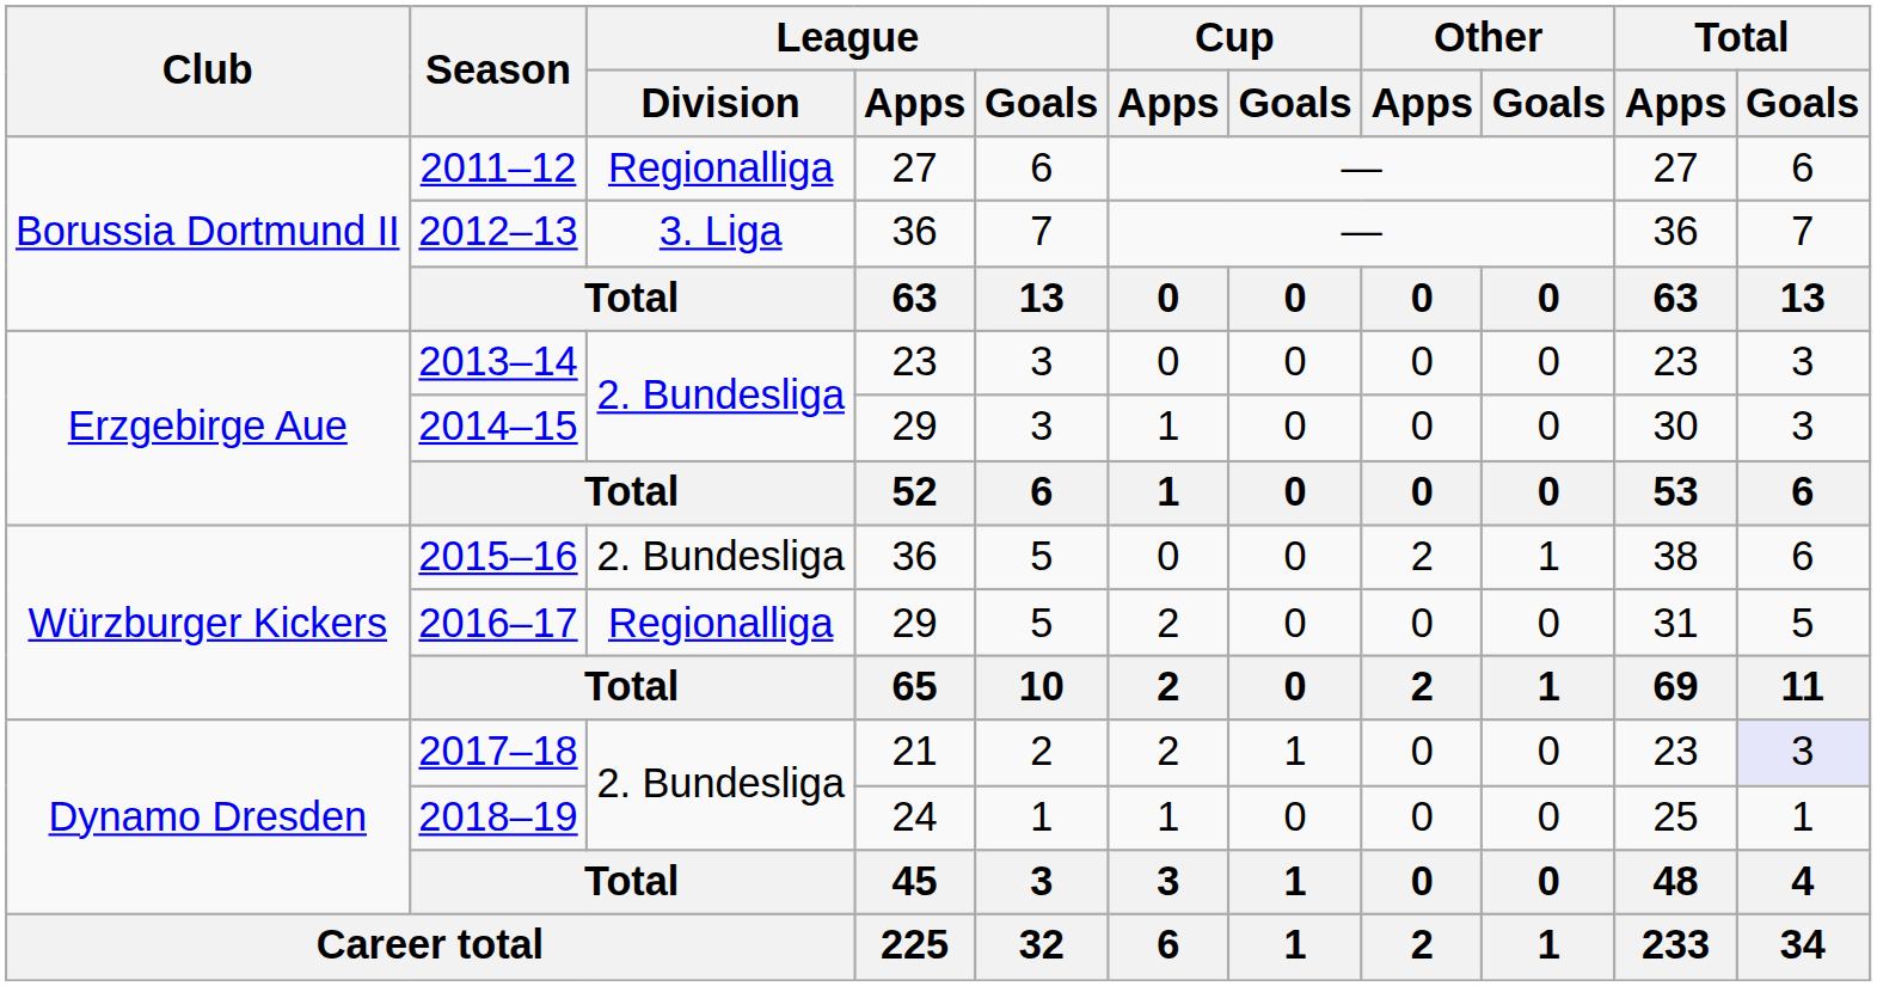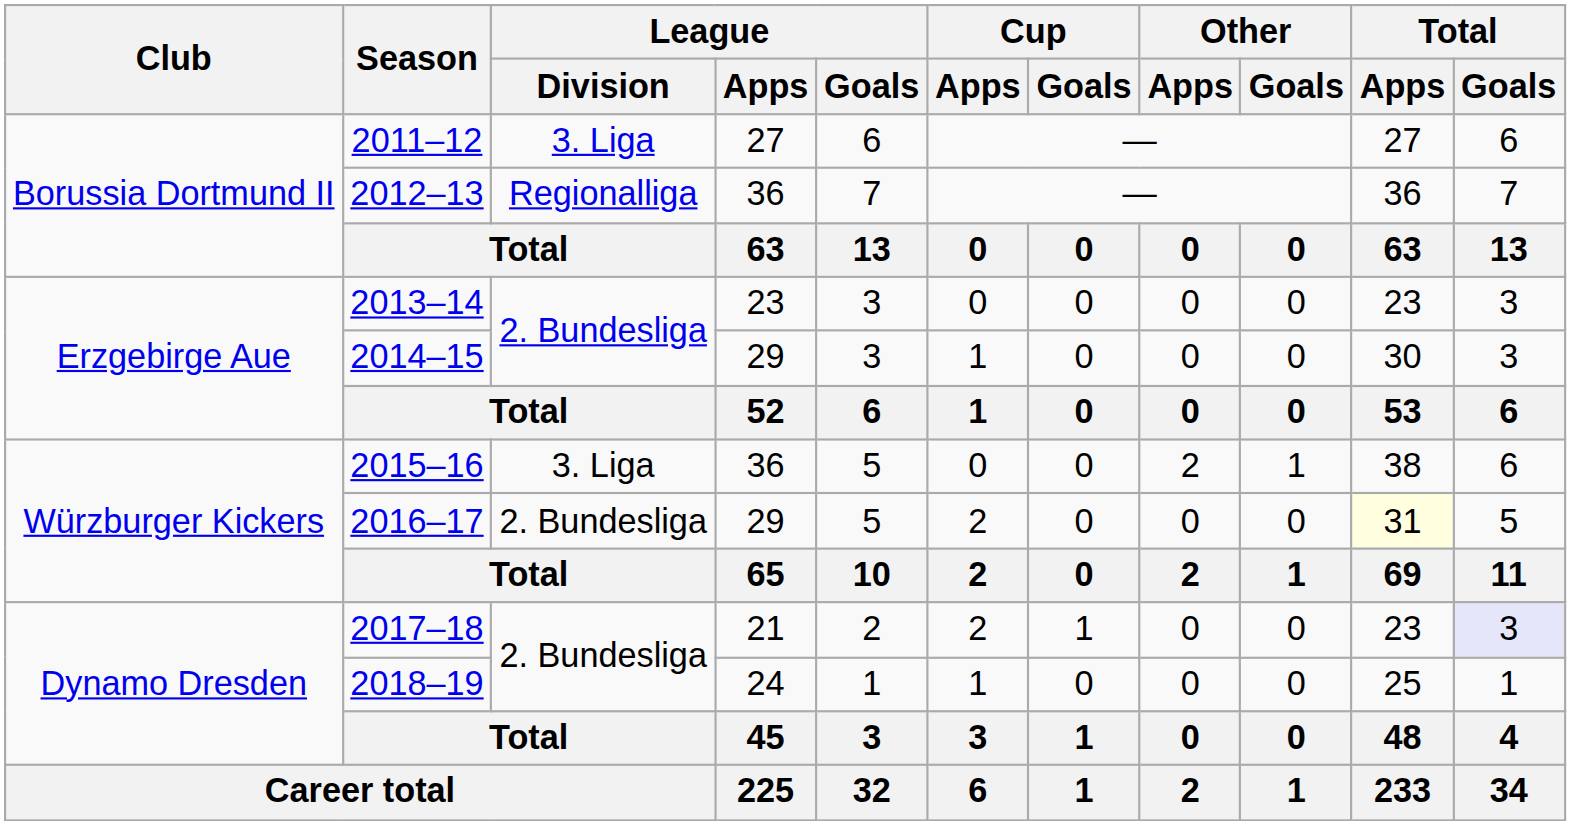 <table class="wikitable" style="text-align: center">
 <tr>
 <th rowspan="2">Club</th>
 <th rowspan="2">Season</th>
 <th colspan="3">League</th>
 <th colspan="2">Cup</th>
 <th colspan="2">Other</th>
 <th colspan="2">Total</th>
 </tr>
 <tr>
 <th>Division</th>
 <th>Apps</th>
 <th>Goals</th>
 <th>Apps</th>
 <th>Goals</th>
 <th>Apps</th>
 <th>Goals</th>
 <th>Apps</th>
 <th>Goals</th>
 </tr>
 <tr>
 <td rowspan="3"><a href='#'>Borussia Dortmund II</a></td>
 <td><a href='#'>2011–12</a></td>
-<td><a href='#'>Regionalliga</a></td>
+<td><a href='#'>3. Liga</a></td>
 <td>27</td>
 <td>6</td>
 <td colspan=4>—</td>
 <td>27</td>
 <td>6</td>
 </tr>
 <tr>
 <td><a href='#'>2012–13</a></td>
-<td><a href='#'>3. Liga</a></td>
+<td><a href='#'>Regionalliga</a></td>
 <td>36</td>
 <td>7</td>
 <td colspan=4>—</td>
 <td>36</td>
 <td>7</td>
 </tr>
 <tr>
 <th colspan="2">Total</th>
 <th>63</th>
 <th>13</th>
 <th>0</th>
 <th>0</th>
 <th>0</th>
 <th>0</th>
 <th>63</th>
 <th>13</th>
 </tr>
 <tr>
 <td rowspan="3"><a href='#'>Erzgebirge Aue</a></td>
 <td><a href='#'>2013–14</a></td>
 <td rowspan="2"><a href='#'>2. Bundesliga</a></td>
 <td>23</td>
 <td>3</td>
 <td>0</td>
 <td>0</td>
 <td>0</td>
 <td>0</td>
 <td>23</td>
 <td>3</td>
 </tr>
 <tr>
 <td><a href='#'>2014–15</a></td>
 <td>29</td>
 <td>3</td>
 <td>1</td>
 <td>0</td>
 <td>0</td>
 <td>0</td>
 <td>30</td>
 <td>3</td>
 </tr>
 <tr>
 <th colspan="2">Total</th>
 <th>52</th>
 <th>6</th>
 <th>1</th>
 <th>0</th>
 <th>0</th>
 <th>0</th>
 <th>53</th>
 <th>6</th>
 </tr>
 <tr>
 <td rowspan="3"><a href='#'>Würzburger Kickers</a></td>
 <td><a href='#'>2015–16</a></td>
-<td>2. Bundesliga</td>
+<td>3. Liga</td>
 <td>36</td>
 <td>5</td>
 <td>0</td>
 <td>0</td>
 <td>2</td>
 <td>1</td>
 <td>38</td>
 <td>6</td>
 </tr>
 <tr>
 <td><a href='#'>2016–17</a></td>
-<td><a href='#'>Regionalliga</a></td>
+<td>2. Bundesliga</td>
 <td>29</td>
 <td>5</td>
 <td>2</td>
 <td>0</td>
 <td>0</td>
 <td>0</td>
-<td>31</td>
+<td style="background: lightyellow;">31</td>
 <td>5</td>
 </tr>
 <tr>
 <th colspan="2">Total</th>
 <th>65</th>
 <th>10</th>
 <th>2</th>
 <th>0</th>
 <th>2</th>
 <th>1</th>
 <th>69</th>
 <th>11</th>
 </tr>
 <tr>
 <td rowspan="3"><a href='#'>Dynamo Dresden</a></td>
 <td><a href='#'>2017–18</a></td>
 <td rowspan="2">2. Bundesliga</td>
 <td>21</td>
 <td>2</td>
 <td>2</td>
 <td>1</td>
 <td>0</td>
 <td>0</td>
 <td>23</td>
 <td style="background: lavender;">3</td>
 </tr>
 <tr>
 <td><a href='#'>2018–19</a></td>
 <td>24</td>
 <td>1</td>
 <td>1</td>
 <td>0</td>
 <td>0</td>
 <td>0</td>
 <td>25</td>
 <td>1</td>
 </tr>
 <tr>
 <th colspan="2">Total</th>
 <th>45</th>
 <th>3</th>
 <th>3</th>
 <th>1</th>
 <th>0</th>
 <th>0</th>
 <th>48</th>
 <th>4</th>
 </tr>
 <tr>
 <th colspan="3">Career total</th>
 <th>225</th>
 <th>32</th>
 <th>6</th>
 <th>1</th>
 <th>2</th>
 <th>1</th>
 <th>233</th>
 <th>34</th>
 </tr>
 </table>
